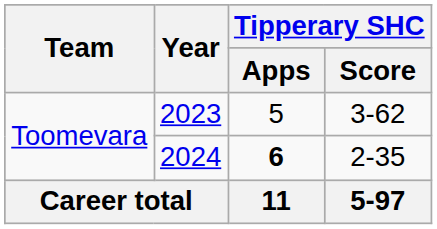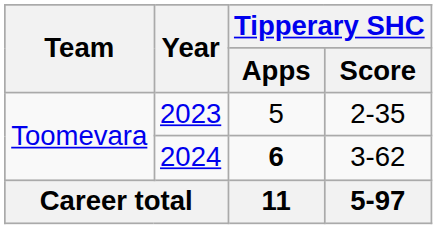 <table class="wikitable" style="text-align:center">
 <tr>
 <th rowspan="2">Team</th>
 <th rowspan="2">Year</th>
 <th colspan="2"><a href='#'>Tipperary SHC</a></th>
 </tr>
 <tr>
 <th>Apps</th>
 <th>Score</th>
 </tr>
 <tr>
 <td rowspan="2"><a href='#'>Toomevara</a></td>
 <td><a href='#'>2023</a></td>
 <td>5</td>
-<td>3-62</td>
+<td>2-35</td>
 </tr>
 <tr>
 <td><a href='#'>2024</a></td>
 <td><strong>6</strong></td>
-<td>2-35</td>
+<td>3-62</td>
 </tr>
 <tr>
 <th colspan="2">Career total</th>
 <th>11</th>
 <th>5-97</th>
 </tr>
 </table>
